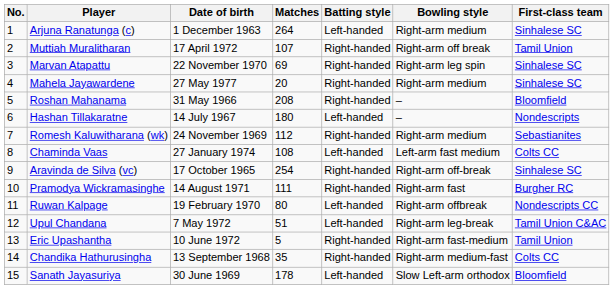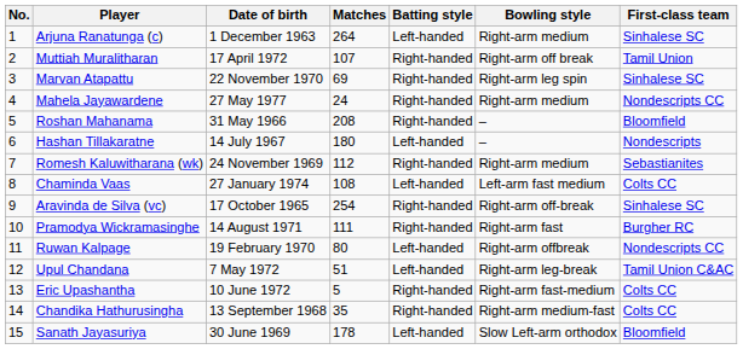 <table class="wikitable">
 <tr>
 <th>No.</th>
 <th>Player</th>
 <th>Date of birth</th>
 <th>Matches</th>
 <th>Batting style</th>
 <th>Bowling style</th>
 <th>First-class team</th>
 </tr>
 <tr>
 <td>1</td>
 <td><a href='#'>Arjuna Ranatunga</a> (<a href='#'>c</a>)</td>
 <td>1 December 1963</td>
 <td>264</td>
 <td>Left-handed</td>
 <td>Right-arm medium</td>
 <td><a href='#'>Sinhalese SC</a></td>
 </tr>
 <tr>
 <td>2</td>
 <td><a href='#'>Muttiah Muralitharan</a></td>
 <td>17 April 1972</td>
 <td>107</td>
 <td>Right-handed</td>
 <td>Right-arm off break</td>
 <td><a href='#'>Tamil Union</a></td>
 </tr>
 <tr>
 <td>3</td>
 <td><a href='#'>Marvan Atapattu</a></td>
 <td>22 November 1970</td>
 <td>69</td>
 <td>Right-handed</td>
 <td>Right-arm leg spin</td>
 <td><a href='#'>Sinhalese SC</a></td>
 </tr>
 <tr>
 <td>4</td>
 <td><a href='#'>Mahela Jayawardene</a></td>
 <td>27 May 1977</td>
-<td>20</td>
+<td>24</td>
 <td>Right-handed</td>
 <td>Right-arm medium</td>
-<td><a href='#'>Sinhalese SC</a></td>
+<td><a href='#'>Nondescripts CC</a></td>
 </tr>
 <tr>
 <td>5</td>
 <td><a href='#'>Roshan Mahanama</a></td>
 <td>31 May 1966</td>
 <td>208</td>
 <td>Right-handed</td>
 <td>–</td>
 <td><a href='#'>Bloomfield</a></td>
 </tr>
 <tr>
 <td>6</td>
 <td><a href='#'>Hashan Tillakaratne</a></td>
 <td>14 July 1967</td>
 <td>180</td>
 <td>Left-handed</td>
 <td>–</td>
 <td><a href='#'>Nondescripts</a></td>
 </tr>
 <tr>
 <td>7</td>
 <td><a href='#'>Romesh Kaluwitharana</a> (<a href='#'>wk</a>)</td>
 <td>24 November 1969</td>
 <td>112</td>
 <td>Right-handed</td>
 <td>Right-arm medium</td>
 <td><a href='#'>Sebastianites</a></td>
 </tr>
 <tr>
 <td>8</td>
 <td><a href='#'>Chaminda Vaas</a></td>
 <td>27 January 1974</td>
 <td>108</td>
 <td>Left-handed</td>
 <td>Left-arm fast medium</td>
 <td><a href='#'>Colts CC</a></td>
 </tr>
 <tr>
 <td>9</td>
 <td><a href='#'>Aravinda de Silva</a> (<a href='#'>vc</a>)</td>
 <td>17 October 1965</td>
 <td>254</td>
 <td>Right-handed</td>
 <td>Right-arm off-break</td>
 <td><a href='#'>Sinhalese SC</a></td>
 </tr>
 <tr>
 <td>10</td>
 <td><a href='#'>Pramodya Wickramasinghe</a></td>
 <td>14 August 1971</td>
 <td>111</td>
 <td>Right-handed</td>
 <td>Right-arm fast</td>
 <td><a href='#'>Burgher RC</a></td>
 </tr>
 <tr>
 <td>11</td>
 <td><a href='#'>Ruwan Kalpage</a></td>
 <td>19 February 1970</td>
 <td>80</td>
 <td>Left-handed</td>
 <td>Right-arm offbreak</td>
 <td><a href='#'>Nondescripts CC</a></td>
 </tr>
 <tr>
 <td>12</td>
 <td><a href='#'>Upul Chandana</a></td>
 <td>7 May 1972</td>
 <td>51</td>
 <td>Left-handed</td>
 <td>Right-arm leg-break</td>
 <td><a href='#'>Tamil Union C&AC</a></td>
 </tr>
 <tr>
 <td>13</td>
 <td><a href='#'>Eric Upashantha</a></td>
 <td>10 June 1972</td>
 <td>5</td>
 <td>Right-handed</td>
 <td>Right-arm fast-medium</td>
-<td><a href='#'>Tamil Union</a></td>
+<td><a href='#'>Colts CC</a></td>
 </tr>
 <tr>
 <td>14</td>
 <td><a href='#'>Chandika Hathurusingha</a></td>
 <td>13 September 1968</td>
 <td>35</td>
 <td>Right-handed</td>
 <td>Right-arm medium-fast</td>
 <td><a href='#'>Colts CC</a></td>
 </tr>
 <tr>
 <td>15</td>
 <td><a href='#'>Sanath Jayasuriya</a></td>
 <td>30 June 1969</td>
 <td>178</td>
 <td>Left-handed</td>
 <td>Slow Left-arm orthodox</td>
 <td><a href='#'>Bloomfield</a></td>
 </tr>
 </table>
